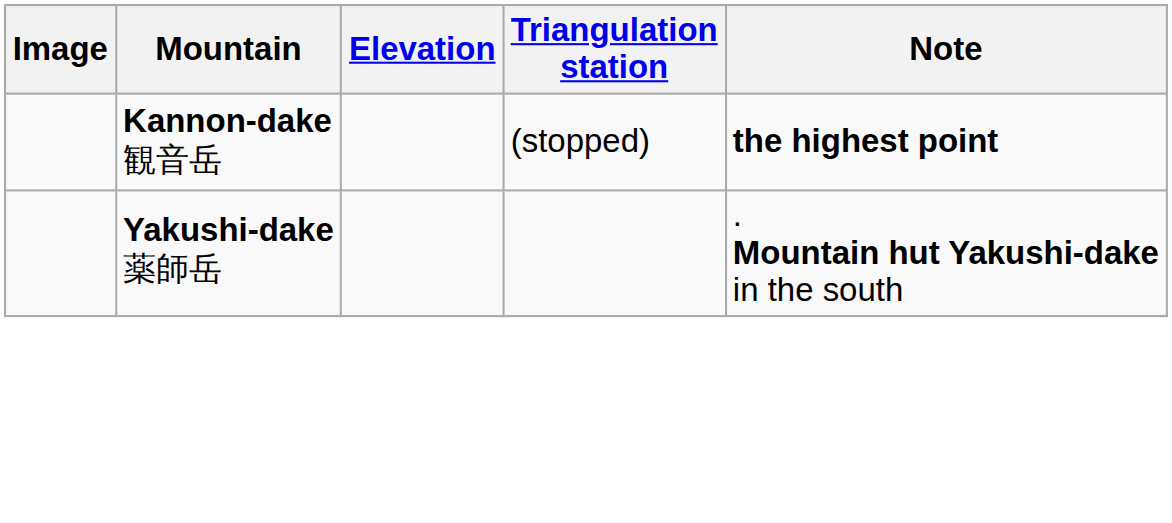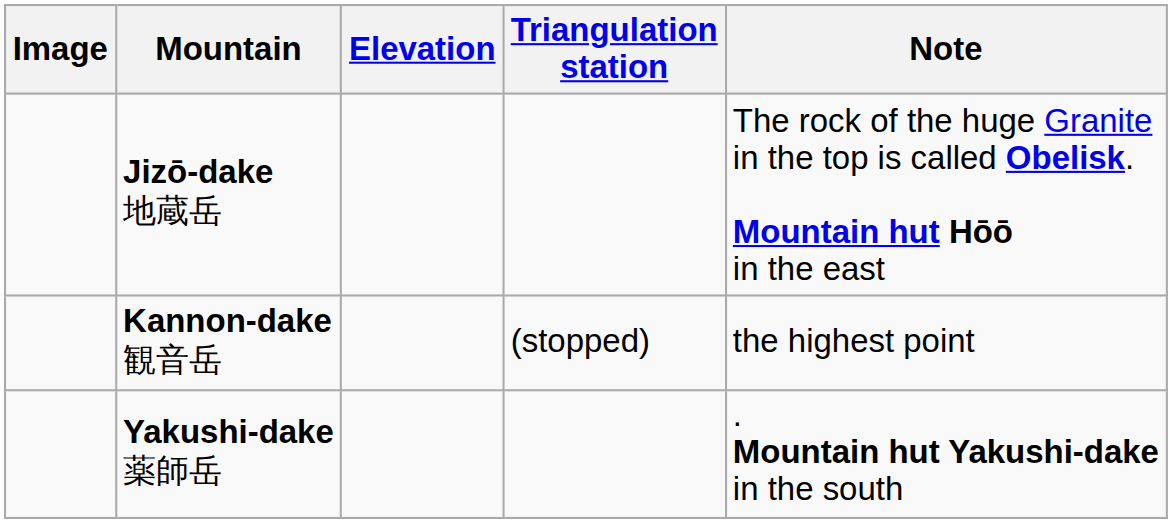 <table class="wikitable">
 <tr>
 <th>Image</th>
 <th>Mountain</th>
 <th><a href='#'>Elevation</a></th>
 <th><a href='#'>Triangulation<br>station</a></th>
 <th>Note</th>
 </tr>
 <tr>
 <td></td>
+<td><strong>Jizō-dake</strong><br>地蔵岳</td>
+<td></td>
+<td></td>
+<td>The rock of the huge <a href='#'>Granite</a><br>in the top is called <strong><a href='#'>Obelisk</a></strong>.<br><br><strong><a href='#'>Mountain hut</a> Hōō</strong><br>in the east</td>
+</tr>
+<tr>
+<td></td>
 <td><strong>Kannon-dake</strong><br>観音岳</td>
 <td></td>
 <td>(stopped)</td>
-<td><strong>the highest point</strong></td>
+<td>the highest point</td>
 </tr>
 <tr>
 <td></td>
 <td><strong>Yakushi-dake</strong><br>薬師岳</td>
 <td></td>
 <td></td>
 <td>.<br><strong>Mountain hut Yakushi-dake</strong><br>in the south</td>
 </tr>
 </table>
